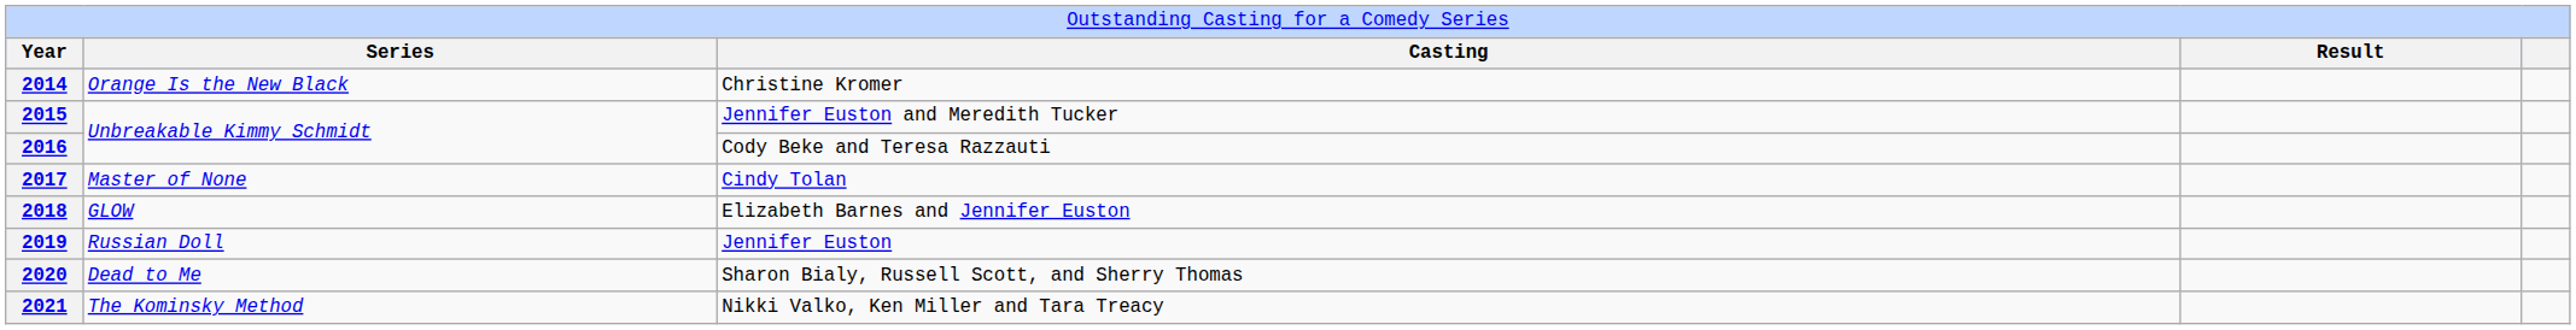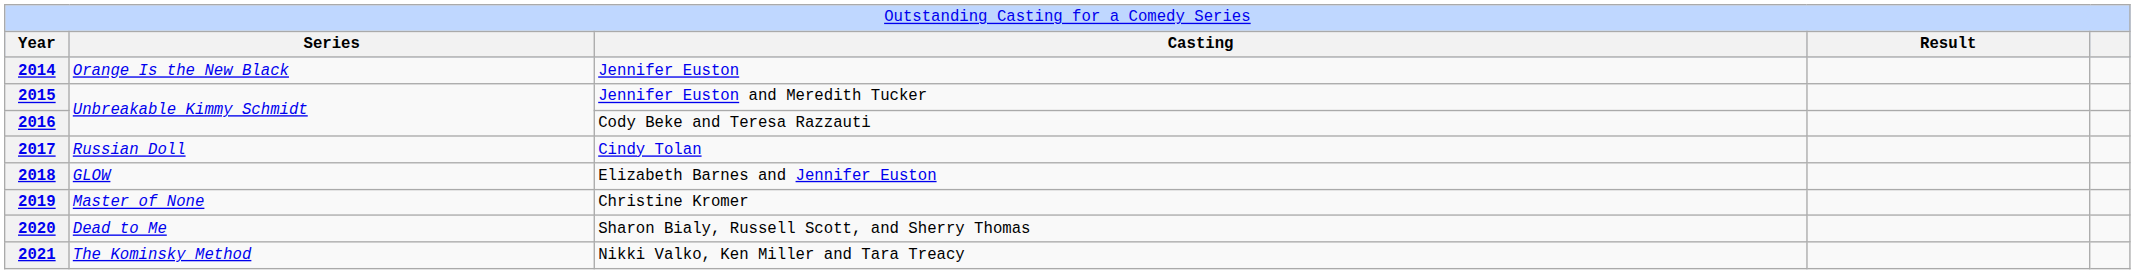 <table class="wikitable plainrowheaders" style="font-size: 90%" width=80%>
 <tr ---- bgcolor="#bfd7ff">
 <td colspan=6 align=center><a href='#'>Outstanding Casting for a Comedy Series</a></td>
 </tr>
 <tr ---- bgcolor="#bfd7ff">
 <th scope="col" style="width:1%;">Year</th>
 <th scope="col" style="width:13%;">Series</th>
 <th scope="col" style="width:30%;">Casting</th>
 <th scope="col" style="width:7%;">Result</th>
 <th scope="col" style="width:1%;"></th>
 </tr>
 <tr>
 <th scope=row><a href='#'>2014</a></th>
 <td><em><a href='#'>Orange Is the New Black</a></em></td>
-<td>Christine Kromer</td>
+<td><a href='#'>Jennifer Euston</a></td>
 <td></td>
 <td></td>
 </tr>
 <tr>
 <th scope=row><a href='#'>2015</a></th>
 <td rowspan="2"><em><a href='#'>Unbreakable Kimmy Schmidt</a></em></td>
 <td><a href='#'>Jennifer Euston</a> and Meredith Tucker</td>
 <td></td>
 <td></td>
 </tr>
 <tr>
 <th scope=row><a href='#'>2016</a></th>
 <td>Cody Beke and Teresa Razzauti</td>
 <td></td>
 <td></td>
 </tr>
 <tr>
 <th scope=row><a href='#'>2017</a></th>
-<td><em><a href='#'>Master of None</a></em></td>
+<td><em><a href='#'>Russian Doll</a></em></td>
 <td><a href='#'>Cindy Tolan</a></td>
 <td></td>
 <td></td>
 </tr>
 <tr>
 <th scope=row><a href='#'>2018</a></th>
 <td><em><a href='#'>GLOW</a></em></td>
 <td>Elizabeth Barnes and <a href='#'>Jennifer Euston</a></td>
 <td></td>
 <td></td>
 </tr>
 <tr>
 <th scope=row><a href='#'>2019</a></th>
-<td><em><a href='#'>Russian Doll</a></em></td>
-<td><a href='#'>Jennifer Euston</a></td>
+<td><em><a href='#'>Master of None</a></em></td>
+<td>Christine Kromer</td>
 <td></td>
 <td></td>
 </tr>
 <tr>
 <th scope=row><a href='#'>2020</a></th>
 <td><em><a href='#'>Dead to Me</a></em></td>
 <td>Sharon Bialy, Russell Scott, and Sherry Thomas</td>
 <td></td>
 <td></td>
 </tr>
 <tr>
 <th scope=row><a href='#'>2021</a></th>
 <td><em><a href='#'>The Kominsky Method</a></em></td>
 <td>Nikki Valko, Ken Miller and Tara Treacy</td>
 <td></td>
 <td></td>
 </tr>
 </table>
